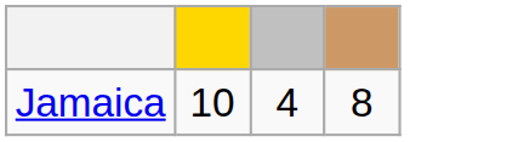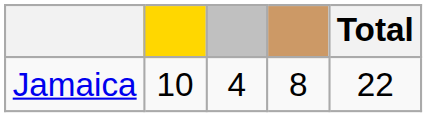 <table class="wikitable">
 <tr>
 <th></th>
 <th style="background-color:gold">        </th>
 <th style="background-color:silver">      </th>
 <th style="background-color:#CC9966">      </th>
+<th>Total</th>
 </tr>
 <tr align="center">
 <td> <a href='#'>Jamaica</a></td>
 <td>10</td>
 <td>4</td>
 <td>8</td>
+<td>22</td>
 </tr>
 </table>
